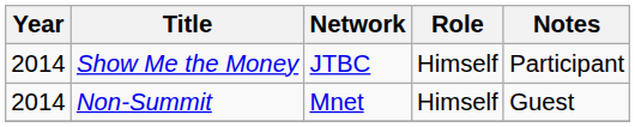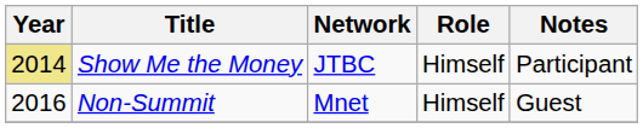 <table class="wikitable sortable">
 <tr>
 <th>Year</th>
 <th>Title</th>
 <th>Network</th>
 <th>Role</th>
 <th>Notes</th>
 </tr>
 <tr>
-<td>2014</td>
+<td style="background: khaki;">2014</td>
 <td><em><a href='#'>Show Me the Money</a></em></td>
 <td rowspan="1"><a href='#'>JTBC</a></td>
 <td rowspan="1">Himself</td>
 <td rowspan="1">Participant</td>
 </tr>
 <tr>
-<td>2014</td>
+<td>2016</td>
 <td><em><a href='#'>Non-Summit</a></em></td>
 <td rowspan="1"><a href='#'>Mnet</a></td>
 <td rowspan="1">Himself</td>
 <td rowspan="1">Guest</td>
 </tr>
 <tr>
 </tr>
 </table>
